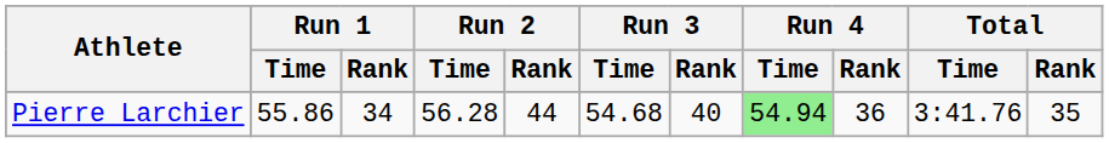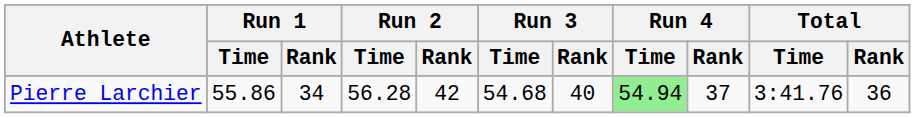 <table class="wikitable" border="1" style="font-size:90%">
 <tr>
 <th rowspan="2">Athlete</th>
 <th colspan="2">Run 1</th>
 <th colspan="2">Run 2</th>
 <th colspan="2">Run 3</th>
 <th colspan="2">Run 4</th>
 <th colspan="2">Total</th>
 </tr>
 <tr>
 <th>Time</th>
 <th>Rank</th>
 <th>Time</th>
 <th>Rank</th>
 <th>Time</th>
 <th>Rank</th>
 <th>Time</th>
 <th>Rank</th>
 <th>Time</th>
 <th>Rank</th>
 </tr>
 <tr>
 <td><a href='#'>Pierre Larchier</a></td>
 <td align="center">55.86</td>
 <td align="center">34</td>
 <td align="center">56.28</td>
-<td align="center">44</td>
+<td align="center">42</td>
 <td align="center">54.68</td>
 <td align="center">40</td>
 <td align="center" style="background: lightgreen;">54.94</td>
+<td align="center">37</td>
+<td align="center">3:41.76</td>
 <td align="center">36</td>
-<td align="center">3:41.76</td>
-<td align="center">35</td>
 </tr>
 </table>
